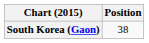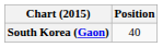 <table class="wikitable plainrowheaders" style="text-align:center;">
 <tr>
 <th>Chart (2015)</th>
 <th>Position</th>
 </tr>
 <tr>
 <th scope=row>South Korea (<a href='#'>Gaon</a>)</th>
-<td>38</td>
+<td>40</td>
 </tr>
 </table>
